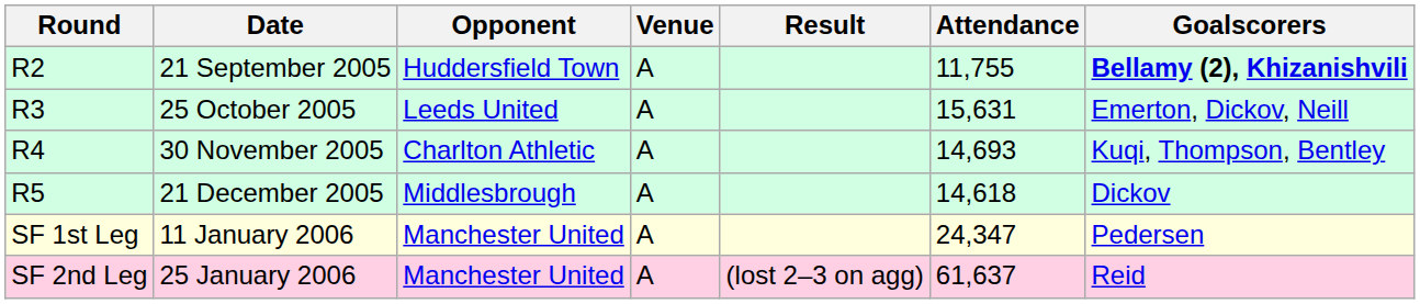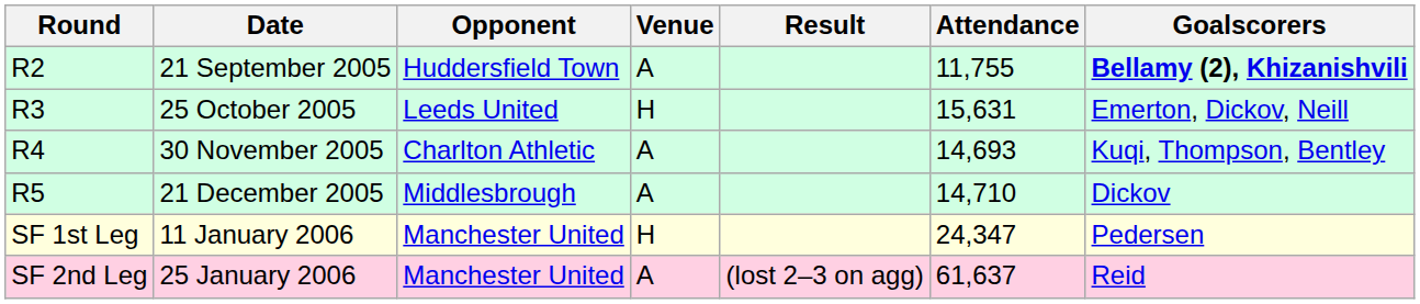 <table class="wikitable">
 <tr>
 <th>Round</th>
 <th>Date</th>
 <th>Opponent</th>
 <th>Venue</th>
 <th>Result</th>
 <th>Attendance</th>
 <th>Goalscorers</th>
 </tr>
 <tr style="background:#d0ffe3;">
 <td>R2</td>
 <td>21 September 2005</td>
 <td><a href='#'>Huddersfield Town</a></td>
 <td>A</td>
 <td></td>
 <td>11,755</td>
 <td><strong><a href='#'>Bellamy</a> (2), <a href='#'>Khizanishvili</a></strong></td>
 </tr>
 <tr style="background:#d0ffe3;">
 <td>R3</td>
 <td>25 October 2005</td>
 <td><a href='#'>Leeds United</a></td>
-<td>A</td>
+<td>H</td>
 <td></td>
 <td>15,631</td>
 <td><a href='#'>Emerton</a>, <a href='#'>Dickov</a>, <a href='#'>Neill</a></td>
 </tr>
 <tr style="background:#d0ffe3;">
 <td>R4</td>
 <td>30 November 2005</td>
 <td><a href='#'>Charlton Athletic</a></td>
 <td>A</td>
 <td></td>
 <td>14,693</td>
 <td><a href='#'>Kuqi</a>, <a href='#'>Thompson</a>, <a href='#'>Bentley</a></td>
 </tr>
 <tr style="background:#d0ffe3;">
 <td>R5</td>
 <td>21 December 2005</td>
 <td><a href='#'>Middlesbrough</a></td>
 <td>A</td>
 <td></td>
-<td>14,618</td>
+<td>14,710</td>
 <td><a href='#'>Dickov</a></td>
 </tr>
 <tr style="background:#ffffdd;">
 <td>SF 1st Leg</td>
 <td>11 January 2006</td>
 <td><a href='#'>Manchester United</a></td>
-<td>A</td>
+<td>H</td>
 <td></td>
 <td>24,347</td>
 <td><a href='#'>Pedersen</a></td>
 </tr>
 <tr style="background:#ffd0e3;">
 <td>SF 2nd Leg</td>
 <td>25 January 2006</td>
 <td><a href='#'>Manchester United</a></td>
 <td>A</td>
 <td> (lost 2–3 on agg)</td>
 <td>61,637</td>
 <td><a href='#'>Reid</a></td>
 </tr>
 </table>
